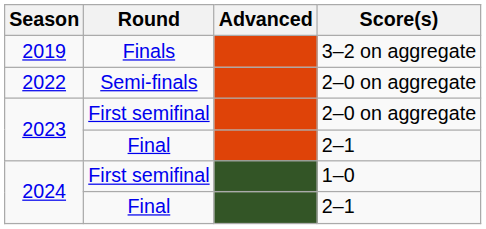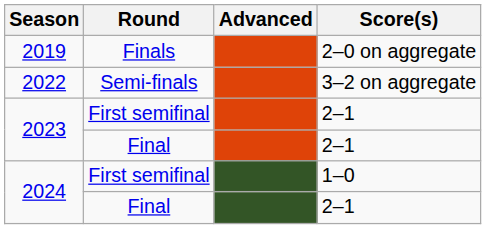 <table class="wikitable sortable" style="text-align:center">
 <tr>
 <th>Season</th>
 <th>Round</th>
 <th>Advanced</th>
 <th class="unsortable">Score(s)</th>
 </tr>
 <tr>
 <td><a href='#'>2019</a></td>
 <td><a href='#'>Finals</a></td>
 <td style="background-color:#df4308"><strong></strong></td>
-<td style="text-align:left">3–2 on aggregate</td>
+<td style="text-align:left">2–0 on aggregate</td>
 </tr>
 <tr>
 <td><a href='#'>2022</a></td>
 <td><a href='#'>Semi-finals</a></td>
 <td style="background-color:#df4308"><strong></strong></td>
-<td style="text-align:left">2–0 on aggregate</td>
+<td style="text-align:left">3–2 on aggregate</td>
 </tr>
 <tr>
 <td rowspan="2"><a href='#'>2023</a></td>
 <td><a href='#'>First semifinal</a></td>
 <td style="background-color:#df4308"><strong></strong></td>
-<td style="text-align:left">2–0 on aggregate</td>
+<td style="text-align:left">2–1</td>
 </tr>
 <tr>
 <td><a href='#'>Final</a></td>
 <td style="background-color:#df4308"><strong></strong></td>
 <td style="text-align:left">2–1 </td>
 </tr>
 <tr>
 <td rowspan="2"><a href='#'>2024</a></td>
 <td><a href='#'>First semifinal</a></td>
 <td style="background:#335526;"><strong></strong></td>
 <td style="text-align:left">1–0</td>
 </tr>
 <tr>
 <td><a href='#'>Final</a></td>
 <td style="background-color:#335526"><strong></strong></td>
 <td style="text-align:left">2–1</td>
 </tr>
 </table>
